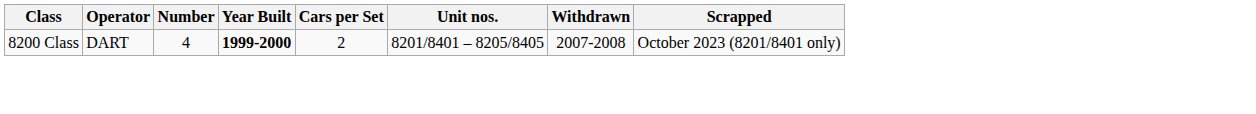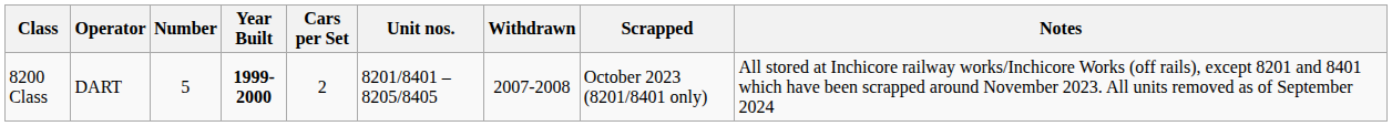 <table class="wikitable">
 <tr>
 <th>Class</th>
 <th>Operator</th>
 <th>Number</th>
 <th>Year Built</th>
 <th>Cars per Set</th>
 <th>Unit nos.</th>
 <th>Withdrawn</th>
 <th>Scrapped</th>
+<th>Notes</th>
 </tr>
 <tr>
 <td>8200 Class</td>
 <td>DART</td>
-<td align=center>4</td>
+<td align=center>5</td>
 <td align=center><strong>1999-2000</strong></td>
 <td align=center>2</td>
 <td>8201/8401 – 8205/8405</td>
 <td align=center>2007-2008</td>
 <td>October 2023 (8201/8401 only)</td>
+<td>All stored at Inchicore railway works/Inchicore Works (off rails), except 8201 and 8401 which have been scrapped around November 2023. All units removed as of September 2024</td>
 </tr>
 </table>
